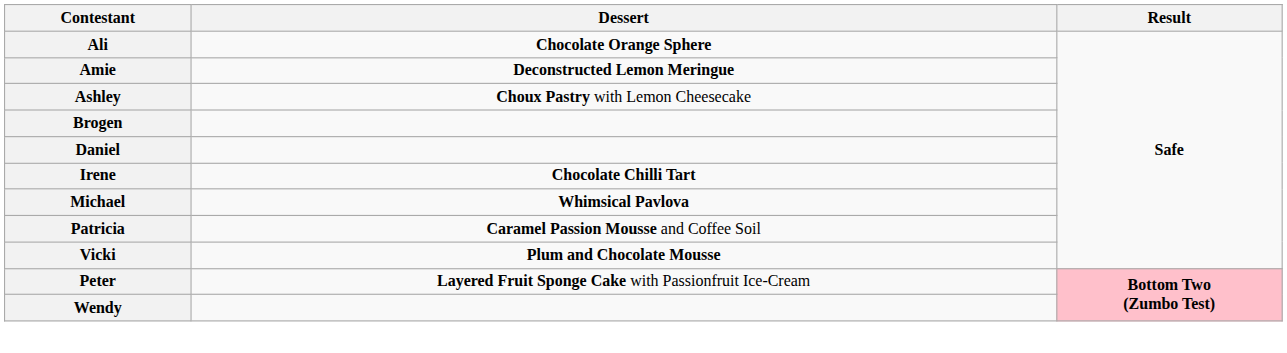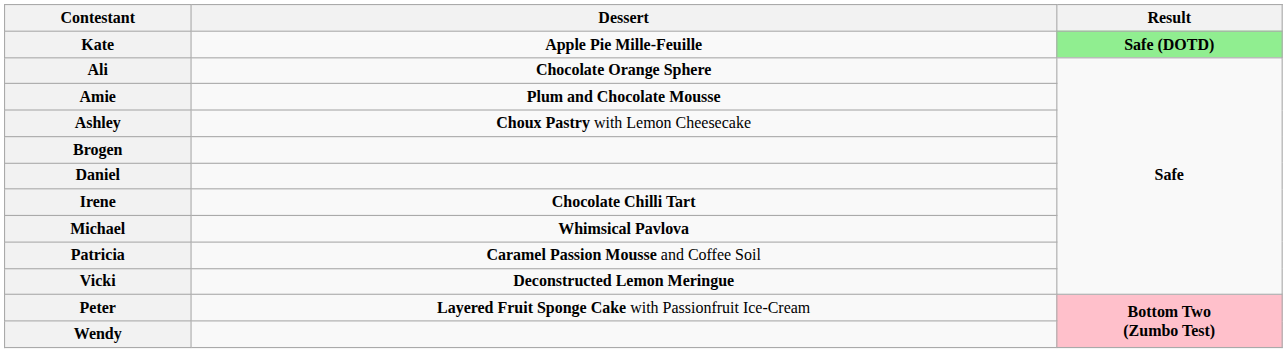 <table class="wikitable plainrowheaders" style="text-align:center; font-size:90%; width:80em;">
 <tr>
 <th>Contestant</th>
 <th>Dessert</th>
 <th>Result</th>
+</tr>
+<tr>
+<th>Kate</th>
+<td><strong>Apple Pie Mille-Feuille</strong></td>
+<th style="background:lightgreen;">Safe (DOTD)</th>
 </tr>
 <tr>
 <th>Ali</th>
 <td><strong>Chocolate Orange Sphere</strong></td>
 <td rowspan="9"><strong>Safe</strong></td>
 </tr>
 <tr>
 <th>Amie</th>
-<td><strong>Deconstructed Lemon Meringue</strong></td>
+<td><strong>Plum and Chocolate Mousse</strong></td>
 </tr>
 <tr>
 <th>Ashley</th>
 <td><strong>Choux Pastry</strong> with Lemon Cheesecake</td>
 </tr>
 <tr>
 <th>Brogen</th>
 <td></td>
 </tr>
 <tr>
 <th>Daniel</th>
 <td></td>
 </tr>
 <tr>
 <th>Irene</th>
 <td><strong>Chocolate Chilli Tart</strong></td>
 </tr>
 <tr>
 <th>Michael</th>
 <td><strong>Whimsical Pavlova</strong></td>
 </tr>
 <tr>
 <th>Patricia</th>
 <td><strong>Caramel Passion Mousse</strong> and Coffee Soil</td>
 </tr>
 <tr>
 <th>Vicki</th>
-<td><strong>Plum and Chocolate Mousse</strong></td>
+<td><strong>Deconstructed Lemon Meringue</strong></td>
 </tr>
 <tr>
 <th>Peter</th>
 <td><strong>Layered Fruit Sponge Cake</strong> with Passionfruit Ice-Cream</td>
 <th rowspan="2" style="background:pink;">Bottom Two<br>(Zumbo Test)</th>
 </tr>
 <tr>
 <th>Wendy</th>
 <td></td>
 </tr>
 </table>
